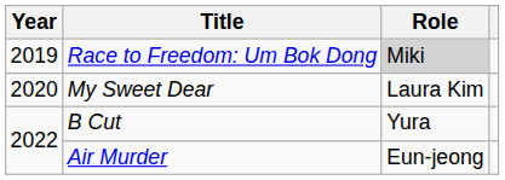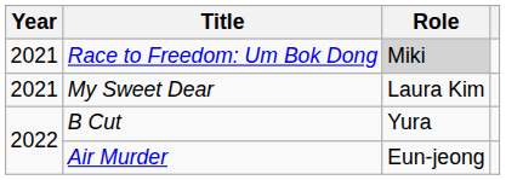 <table class="wikitable plainrowheaders">
 <tr>
 <th scope="col">Year</th>
 <th scope="col">Title</th>
 <th scope="col">Role</th>
 <th scope="col" class="unsortable"></th>
 </tr>
 <tr>
-<td>2019</td>
+<td>2021</td>
 <td><em><a href='#'>Race to Freedom: Um Bok Dong</a></em></td>
 <td style="background: lightgrey;">Miki</td>
 <td></td>
 </tr>
 <tr>
-<td>2020</td>
+<td>2021</td>
 <td><em>My Sweet Dear</em></td>
 <td>Laura Kim</td>
 <td></td>
 </tr>
 <tr>
 <td rowspan="2">2022</td>
 <td><em>B Cut</em></td>
 <td>Yura</td>
 <td></td>
 </tr>
 <tr>
 <td><em><a href='#'>Air Murder</a></em></td>
 <td>Eun-jeong</td>
 <td></td>
 </tr>
 </table>
